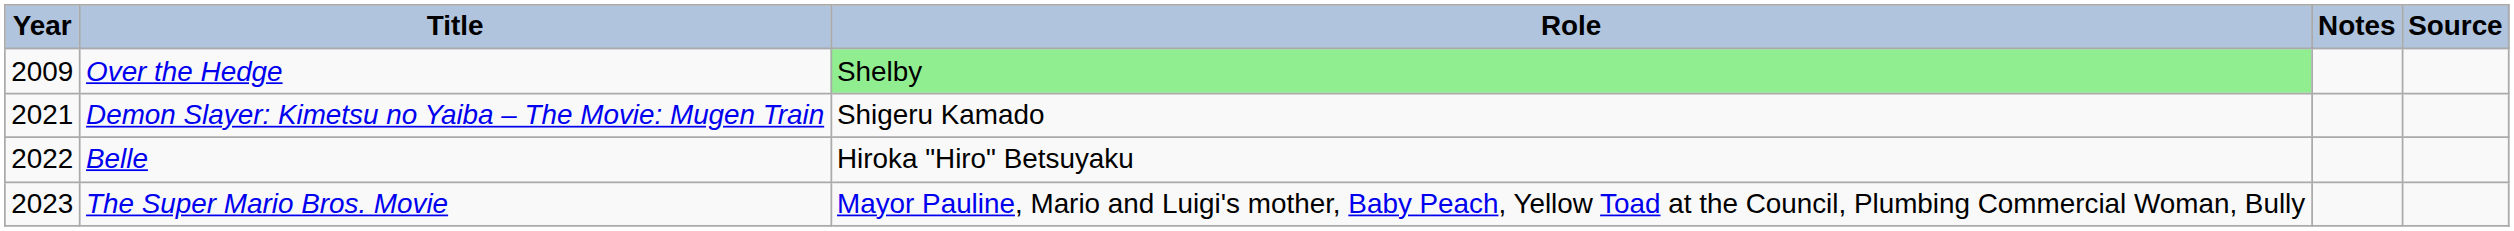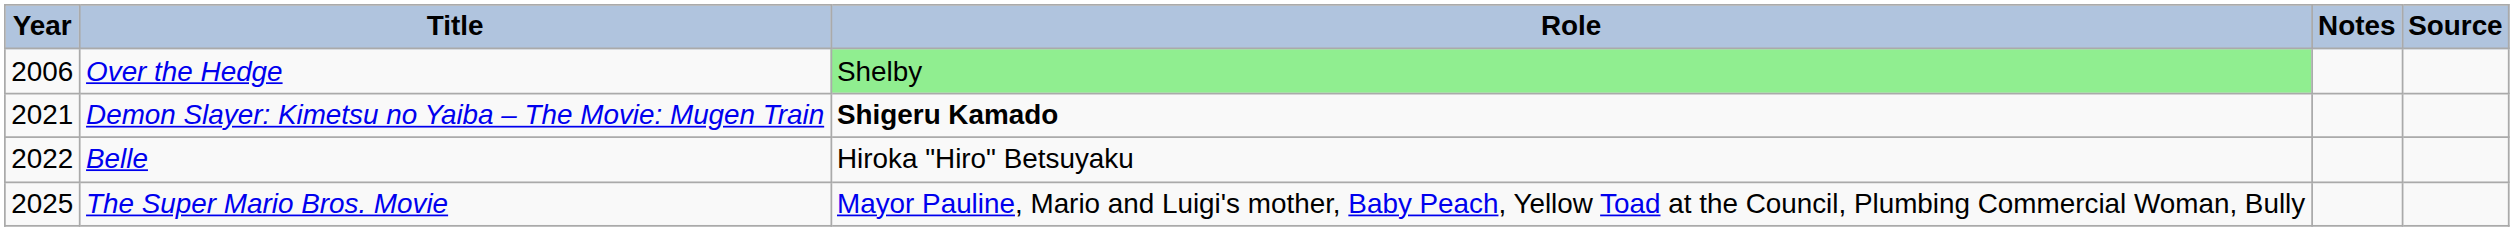 <table class="wikitable sortable plainrowheaders">
 <tr>
 <th style="background:#b0c4de;">Year </th>
 <th style="background:#b0c4de;">Title</th>
 <th style="background:#b0c4de;">Role </th>
 <th style="background:#b0c4de;" class="unsortable">Notes </th>
 <th style="background:#b0c4de;" class="unsortable">Source</th>
 </tr>
 <tr>
-<td>2009</td>
+<td>2006</td>
 <td><em><a href='#'>Over the Hedge</a></em></td>
 <td style="background: lightgreen;">Shelby</td>
 <td></td>
 <td></td>
 </tr>
 <tr>
 <td>2021</td>
 <td><em><a href='#'>Demon Slayer: Kimetsu no Yaiba – The Movie: Mugen Train</a></em></td>
-<td>Shigeru Kamado</td>
+<td><strong>Shigeru Kamado</strong></td>
 <td></td>
 <td></td>
 </tr>
 <tr>
 <td>2022</td>
 <td><em><a href='#'>Belle</a></em></td>
 <td>Hiroka "Hiro" Betsuyaku</td>
 <td></td>
 <td></td>
 </tr>
 <tr>
-<td>2023</td>
+<td>2025</td>
 <td><em><a href='#'>The Super Mario Bros. Movie</a></em></td>
 <td><a href='#'>Mayor Pauline</a>, Mario and Luigi's mother, <a href='#'>Baby Peach</a>, Yellow <a href='#'>Toad</a> at the Council, Plumbing Commercial Woman, Bully</td>
 <td></td>
 <td></td>
 </tr>
 </table>
